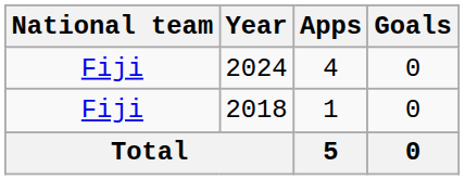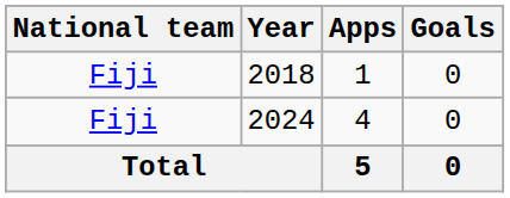 <table class="wikitable" style="text-align: center;">
 <tr>
 <th>National team</th>
 <th>Year</th>
 <th>Apps</th>
 <th>Goals</th>
 </tr>
 <tr>
 <td><a href='#'>Fiji</a></td>
-<td>2024</td>
-<td>4</td>
+<td>2018</td>
+<td>1</td>
 <td>0</td>
 </tr>
 <tr>
 <td><a href='#'>Fiji</a></td>
-<td>2018</td>
-<td>1</td>
+<td>2024</td>
+<td>4</td>
 <td>0</td>
 </tr>
 <tr>
 <th colspan=2>Total</th>
 <th>5</th>
 <th>0</th>
 </tr>
 </table>
